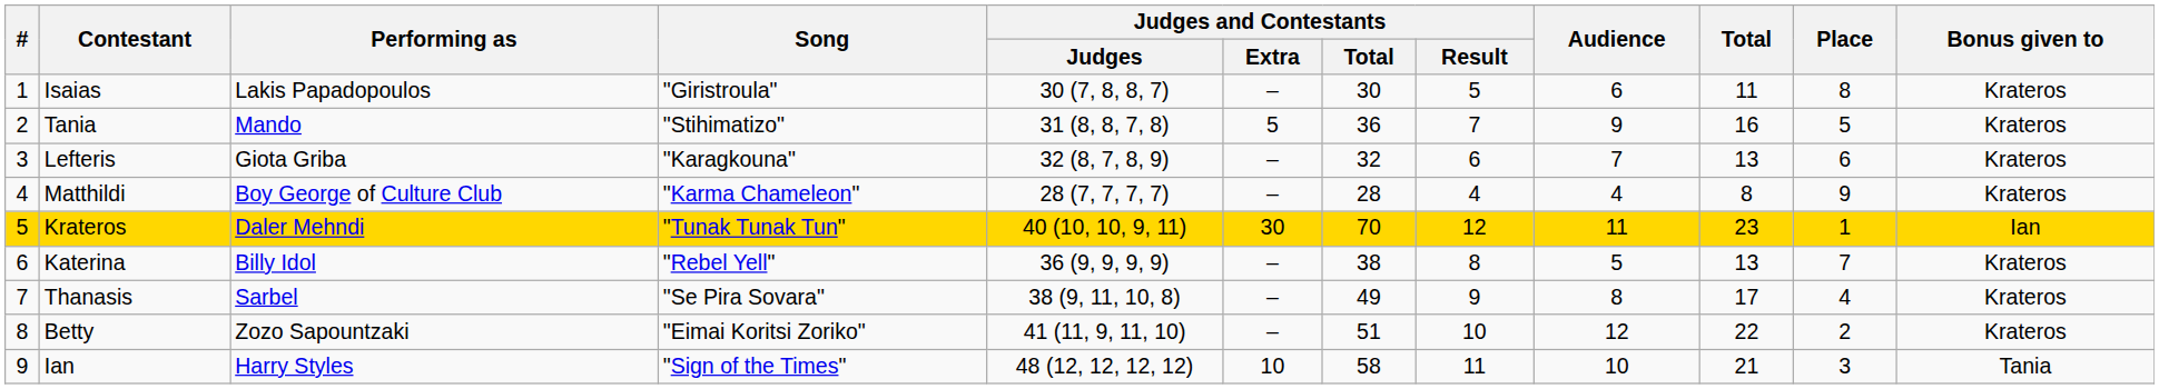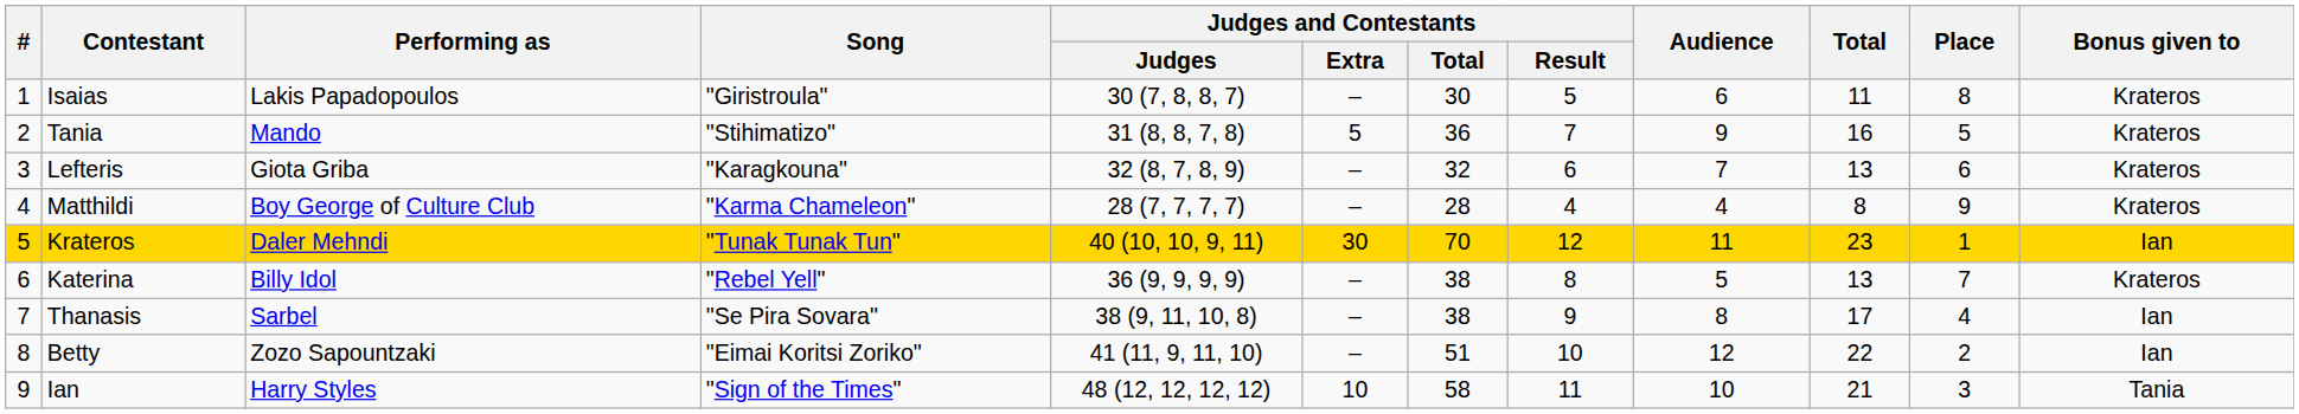 <table class="sortable wikitable" style="text-align:center;" width="100%">
 <tr>
 <th rowspan="2">#</th>
 <th rowspan="2">Contestant</th>
 <th rowspan="2">Performing as</th>
 <th rowspan="2">Song</th>
 <th colspan="4">Judges and Contestants</th>
 <th rowspan="2">Audience</th>
 <th rowspan="2">Total</th>
 <th rowspan="2">Place</th>
 <th rowspan="2">Bonus given to</th>
 </tr>
 <tr>
 <th width="11%">Judges</th>
 <th>Extra</th>
 <th>Total</th>
 <th>Result</th>
 </tr>
 <tr>
 <td>1</td>
 <td align="left">Isaias</td>
 <td align="left">Lakis Papadopoulos</td>
 <td align="left">"Giristroula"</td>
 <td>30 (7, 8, 8, 7)</td>
 <td>–</td>
 <td>30</td>
 <td>5</td>
 <td>6</td>
 <td>11</td>
 <td>8</td>
 <td>Krateros</td>
 </tr>
 <tr>
 <td>2</td>
 <td align="left">Tania</td>
 <td align="left"><a href='#'>Mando</a></td>
 <td align="left">"Stihimatizo"</td>
 <td>31 (8, 8, 7, 8)</td>
 <td>5</td>
 <td>36</td>
 <td>7</td>
 <td>9</td>
 <td>16</td>
 <td>5</td>
 <td>Krateros</td>
 </tr>
 <tr>
 <td>3</td>
 <td align="left">Lefteris</td>
 <td align="left">Giota Griba</td>
 <td align="left">"Karagkouna"</td>
 <td>32 (8, 7, 8, 9)</td>
 <td>–</td>
 <td>32</td>
 <td>6</td>
 <td>7</td>
 <td>13</td>
 <td>6</td>
 <td>Krateros</td>
 </tr>
 <tr>
 <td>4</td>
 <td align="left">Matthildi</td>
 <td align="left"><a href='#'>Boy George</a> of <a href='#'>Culture Club</a></td>
 <td align="left">"<a href='#'>Karma Chameleon</a>"</td>
 <td>28 (7, 7, 7, 7)</td>
 <td>–</td>
 <td>28</td>
 <td>4</td>
 <td>4</td>
 <td>8</td>
 <td>9</td>
 <td>Krateros</td>
 </tr>
 <tr bgcolor="gold">
 <td>5</td>
 <td align="left">Krateros</td>
 <td align="left"><a href='#'>Daler Mehndi</a></td>
 <td align="left">"<a href='#'>Tunak Tunak Tun</a>"</td>
 <td>40 (10, 10, 9, 11)</td>
 <td>30</td>
 <td>70</td>
 <td>12</td>
 <td>11</td>
 <td>23</td>
 <td>1</td>
 <td>Ian</td>
 </tr>
 <tr>
 <td>6</td>
 <td align="left">Katerina</td>
 <td align="left"><a href='#'>Billy Idol</a></td>
 <td align="left">"<a href='#'>Rebel Yell</a>"</td>
 <td>36 (9, 9, 9, 9)</td>
 <td>–</td>
 <td>38</td>
 <td>8</td>
 <td>5</td>
 <td>13</td>
 <td>7</td>
 <td>Krateros</td>
 </tr>
 <tr>
 <td>7</td>
 <td align="left">Thanasis</td>
 <td align="left"><a href='#'>Sarbel</a></td>
 <td align="left">"Se Pira Sovara"</td>
 <td>38 (9, 11, 10, 8)</td>
 <td>–</td>
-<td>49</td>
+<td>38</td>
 <td>9</td>
 <td>8</td>
 <td>17</td>
 <td>4</td>
-<td>Krateros</td>
+<td>Ian</td>
 </tr>
 <tr>
 <td>8</td>
 <td align="left">Betty</td>
 <td align="left">Zozo Sapountzaki</td>
 <td align="left">"Eimai Koritsi Zoriko"</td>
 <td>41 (11, 9, 11, 10)</td>
 <td>–</td>
 <td>51</td>
 <td>10</td>
 <td>12</td>
 <td>22</td>
 <td>2</td>
-<td>Krateros</td>
+<td>Ian</td>
 </tr>
 <tr>
 <td>9</td>
 <td align="left">Ian</td>
 <td align="left"><a href='#'>Harry Styles</a></td>
 <td align="left">"<a href='#'>Sign of the Times</a>"</td>
 <td>48 (12, 12, 12, 12)</td>
 <td>10</td>
 <td>58</td>
 <td>11</td>
 <td>10</td>
 <td>21</td>
 <td>3</td>
 <td>Tania</td>
 </tr>
 </table>
